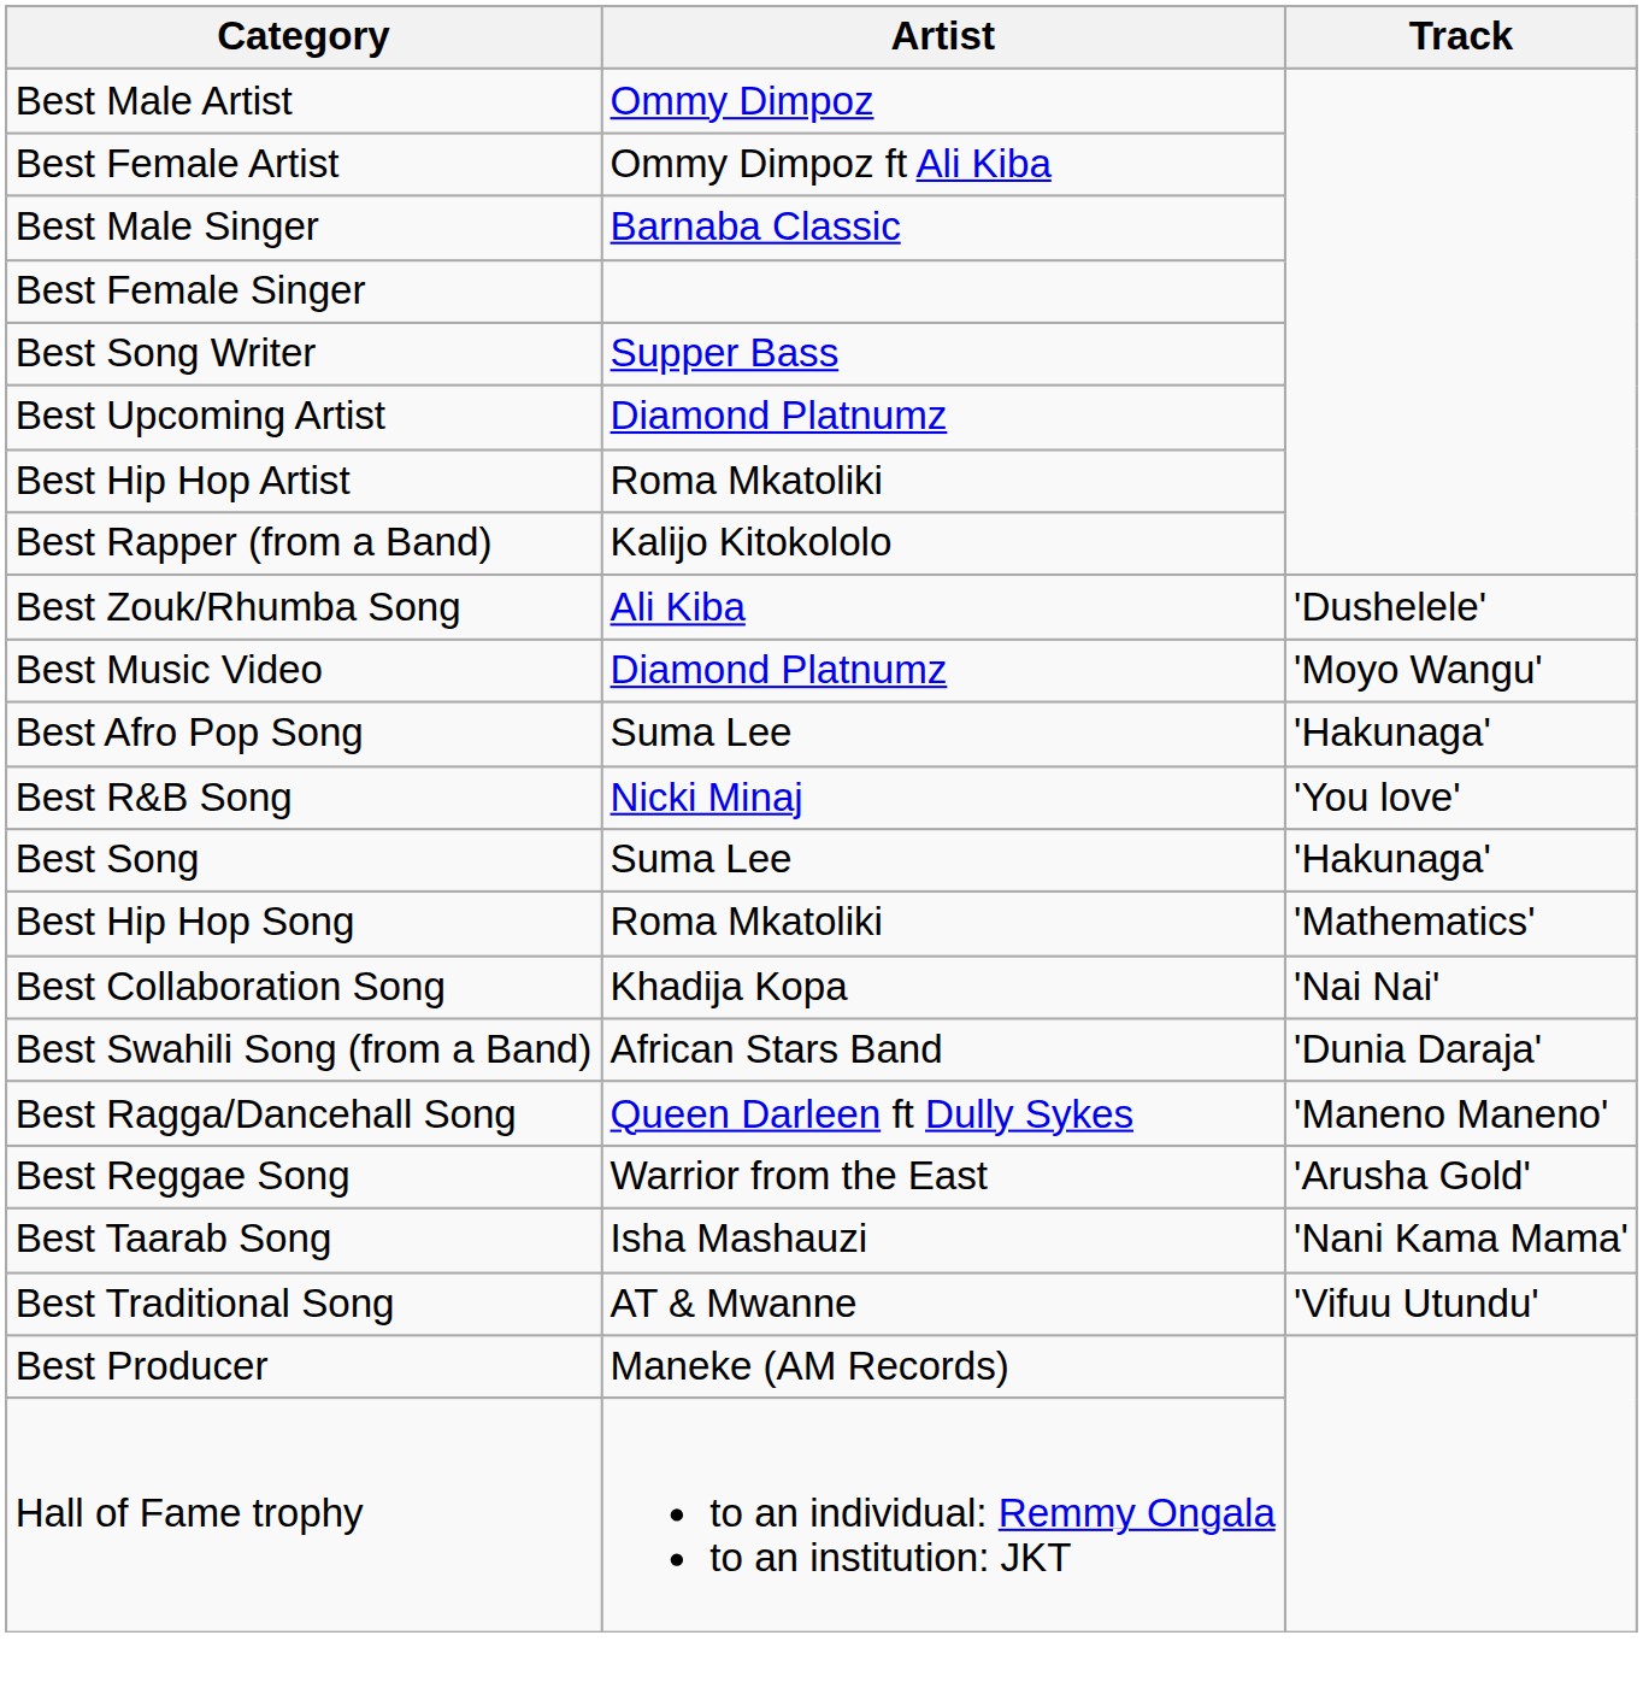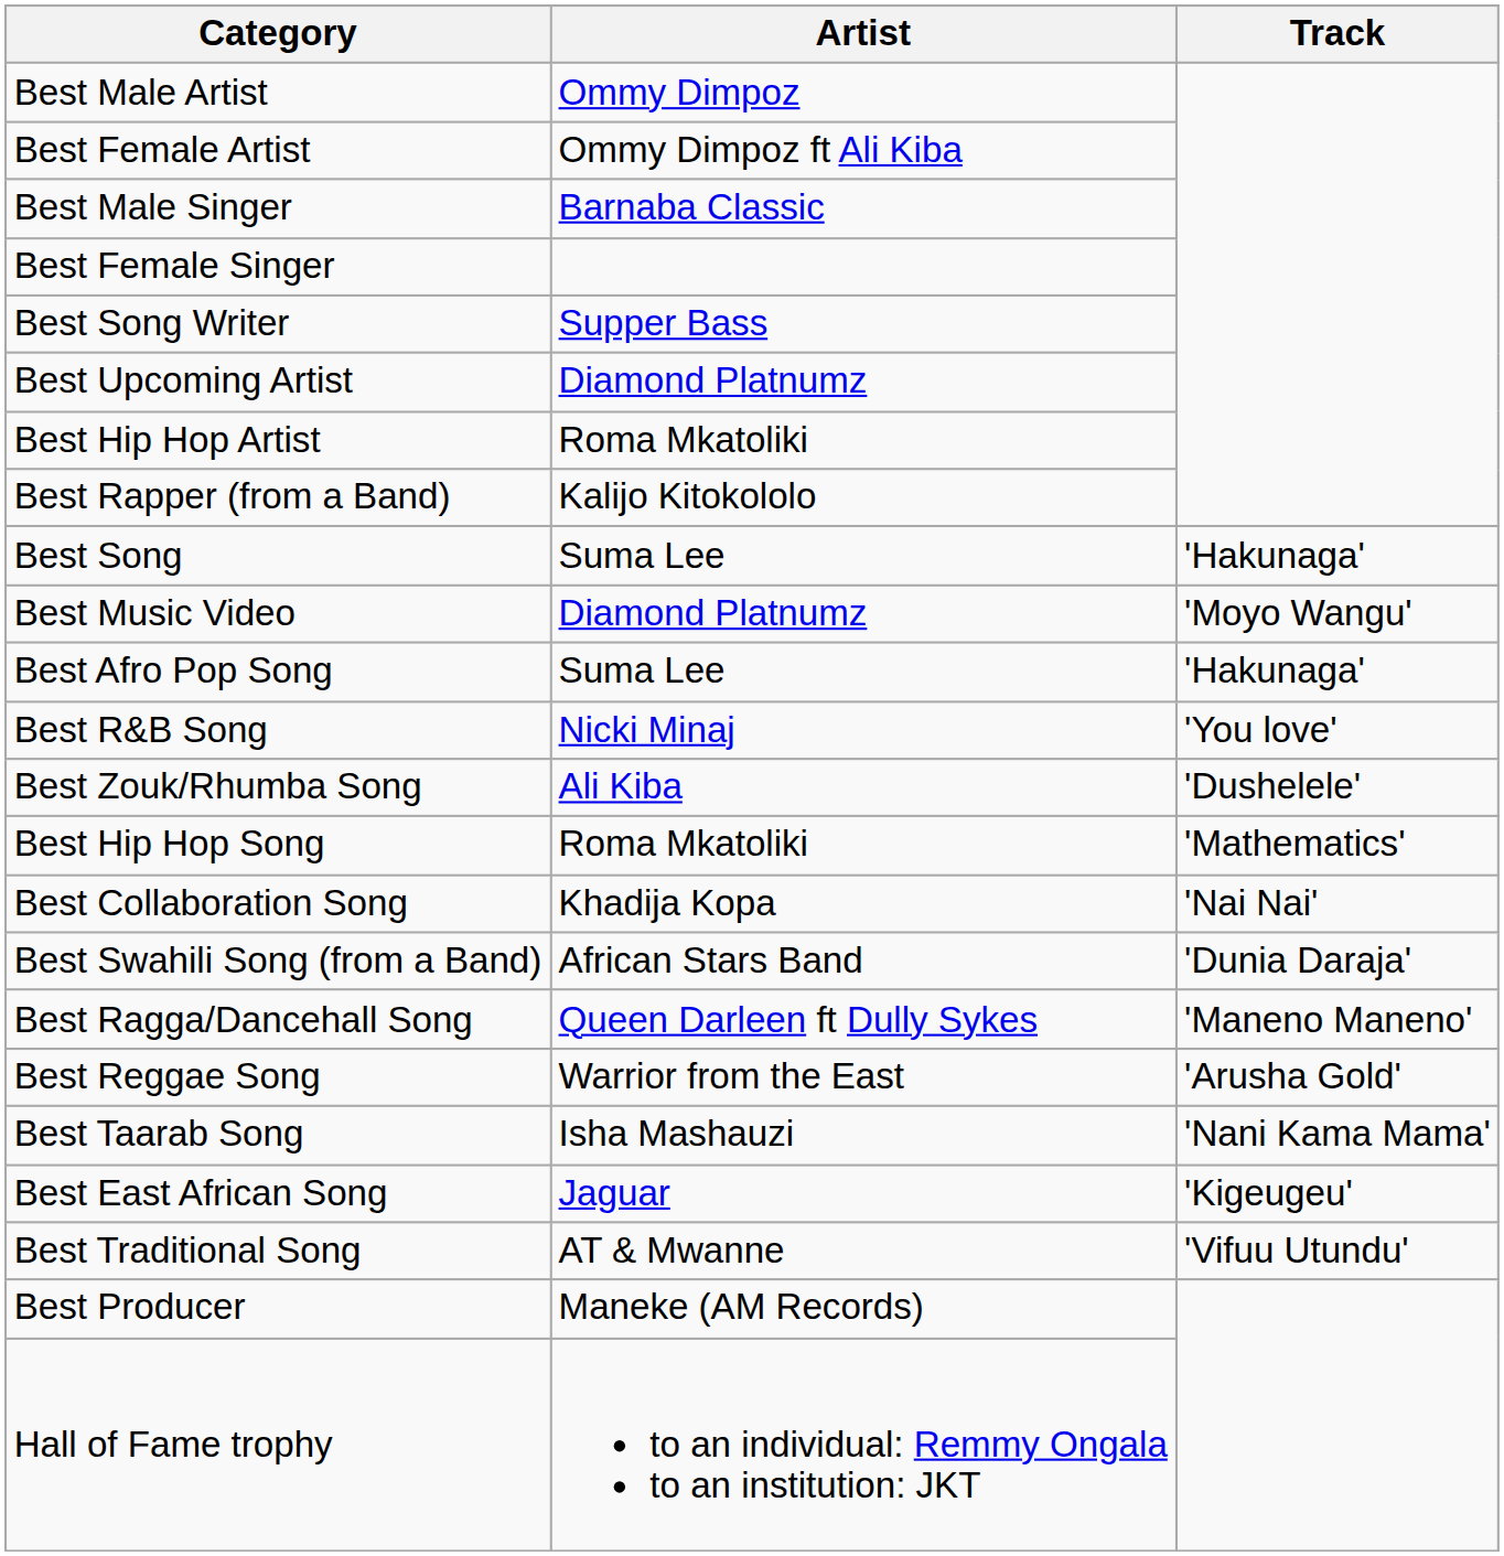 <table class="wikitable">
 <tr>
 <th>Category</th>
 <th>Artist</th>
 <th>Track</th>
 </tr>
 <tr>
 <td>Best Male Artist</td>
 <td><a href='#'>Ommy Dimpoz</a></td>
 </tr>
 <tr>
 <td>Best Female Artist</td>
 <td>Ommy Dimpoz ft <a href='#'>Ali Kiba</a></td>
 </tr>
 <tr>
 <td>Best Male Singer</td>
 <td><a href='#'>Barnaba Classic</a></td>
 </tr>
 <tr>
 <td>Best Female Singer</td>
 <td></td>
 </tr>
 <tr>
 <td>Best Song Writer</td>
 <td><a href='#'>Supper Bass</a></td>
 </tr>
 <tr>
 <td>Best Upcoming Artist</td>
 <td><a href='#'>Diamond Platnumz</a></td>
 </tr>
 <tr>
 <td>Best Hip Hop Artist</td>
 <td>Roma Mkatoliki</td>
 </tr>
 <tr>
 <td>Best Rapper (from a Band)</td>
 <td>Kalijo Kitokololo</td>
 </tr>
 <tr>
-<td>Best Zouk/Rhumba Song</td>
-<td><a href='#'>Ali Kiba</a></td>
-<td>'Dushelele'</td>
+<td>Best Song</td>
+<td>Suma Lee</td>
+<td>'Hakunaga'</td>
 </tr>
 <tr>
 <td>Best Music Video</td>
 <td><a href='#'>Diamond Platnumz</a></td>
 <td>'Moyo Wangu'</td>
 </tr>
 <tr>
 <td>Best Afro Pop Song</td>
 <td>Suma Lee</td>
 <td>'Hakunaga'</td>
 </tr>
 <tr>
 <td>Best R&B Song</td>
 <td><a href='#'>Nicki Minaj</a></td>
 <td>'You love'</td>
 </tr>
 <tr>
-<td>Best Song</td>
-<td>Suma Lee</td>
-<td>'Hakunaga'</td>
+<td>Best Zouk/Rhumba Song</td>
+<td><a href='#'>Ali Kiba</a></td>
+<td>'Dushelele'</td>
 </tr>
 <tr>
 <td>Best Hip Hop Song</td>
 <td>Roma Mkatoliki</td>
 <td>'Mathematics'</td>
 </tr>
 <tr>
 <td>Best Collaboration Song</td>
 <td>Khadija Kopa</td>
 <td>'Nai Nai'</td>
 </tr>
 <tr>
 <td>Best Swahili Song (from a Band)</td>
 <td>African Stars Band</td>
 <td>'Dunia Daraja'</td>
 </tr>
 <tr>
 <td>Best Ragga/Dancehall Song</td>
 <td><a href='#'>Queen Darleen</a> ft <a href='#'>Dully Sykes</a></td>
 <td>'Maneno Maneno'</td>
 </tr>
 <tr>
 <td>Best Reggae Song</td>
 <td>Warrior from the East</td>
 <td>'Arusha Gold'</td>
 </tr>
 <tr>
 <td>Best Taarab Song</td>
 <td>Isha Mashauzi</td>
 <td>'Nani Kama Mama'</td>
 </tr>
 <tr>
+<td>Best East African Song</td>
+<td><a href='#'>Jaguar</a></td>
+<td>'Kigeugeu'</td>
+</tr>
+<tr>
 <td>Best Traditional Song</td>
 <td>AT & Mwanne</td>
 <td>'Vifuu Utundu'</td>
 </tr>
 <tr>
 <td>Best Producer</td>
 <td>Maneke (AM Records)</td>
 </tr>
 <tr>
 <td>Hall of Fame trophy</td>
 <td><br><ul><li>to an individual: <a href='#'>Remmy Ongala</a></li><li>to an institution: JKT</li></ul></td>
 </tr>
 </table>
